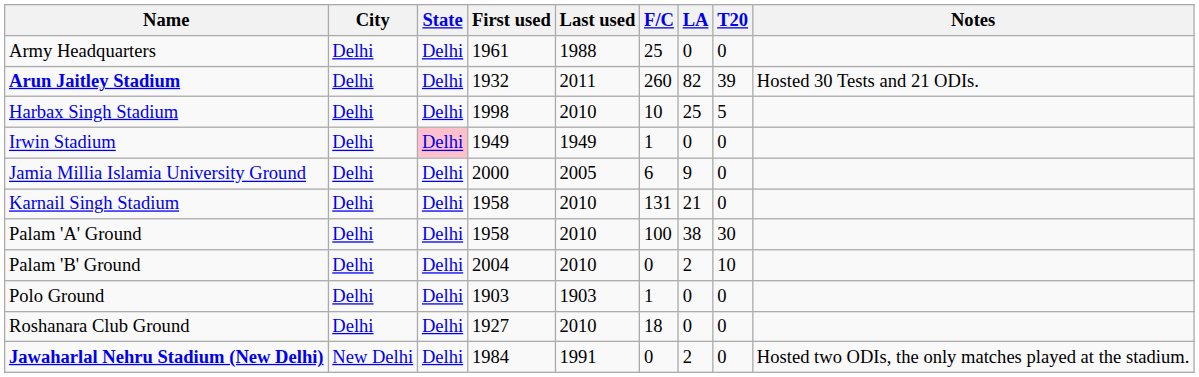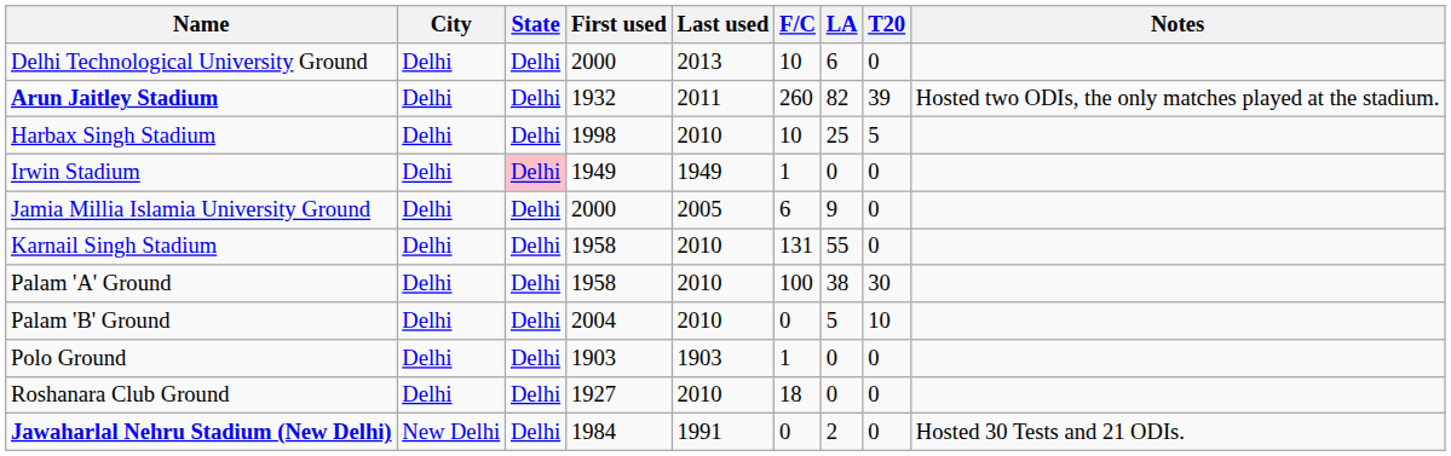 <table class="wikitable sortable collapsible static-row-numbers" style="font-size: 90%">
 <tr>
 <th>Name</th>
 <th>City</th>
 <th><a href='#'>State</a></th>
 <th>First used</th>
 <th>Last used</th>
 <th><a href='#'>F/C</a></th>
 <th><a href='#'>LA</a></th>
 <th><a href='#'>T20</a></th>
 <th>Notes</th>
 </tr>
 <tr>
-<td>Army Headquarters</td>
+<td><a href='#'>Delhi Technological University</a> Ground</td>
 <td><a href='#'>Delhi</a></td>
 <td><a href='#'>Delhi</a></td>
-<td>1961</td>
-<td>1988</td>
-<td>25</td>
-<td>0</td>
+<td>2000</td>
+<td>2013</td>
+<td>10</td>
+<td>6</td>
 <td>0</td>
 <td></td>
 </tr>
 <tr>
 <td><strong><a href='#'>Arun Jaitley Stadium</a></strong></td>
 <td><a href='#'>Delhi</a></td>
 <td><a href='#'>Delhi</a></td>
 <td>1932</td>
 <td>2011</td>
 <td>260</td>
 <td>82</td>
 <td>39</td>
-<td>Hosted 30 Tests and 21 ODIs.</td>
+<td>Hosted two ODIs, the only matches played at the stadium.</td>
 </tr>
 <tr>
 <td><a href='#'>Harbax Singh Stadium</a></td>
 <td><a href='#'>Delhi</a></td>
 <td><a href='#'>Delhi</a></td>
 <td>1998</td>
 <td>2010</td>
 <td>10</td>
 <td>25</td>
 <td>5</td>
 <td></td>
 </tr>
 <tr>
 <td><a href='#'>Irwin Stadium</a></td>
 <td><a href='#'>Delhi</a></td>
 <td style="background: pink;"><a href='#'>Delhi</a></td>
 <td>1949</td>
 <td>1949</td>
 <td>1</td>
 <td>0</td>
 <td>0</td>
 <td></td>
 </tr>
 <tr>
 <td><a href='#'>Jamia Millia Islamia University Ground</a></td>
 <td><a href='#'>Delhi</a></td>
 <td><a href='#'>Delhi</a></td>
 <td>2000</td>
 <td>2005</td>
 <td>6</td>
 <td>9</td>
 <td>0</td>
 <td></td>
 </tr>
 <tr>
 <td><a href='#'>Karnail Singh Stadium</a></td>
 <td><a href='#'>Delhi</a></td>
 <td><a href='#'>Delhi</a></td>
 <td>1958</td>
 <td>2010</td>
 <td>131</td>
-<td>21</td>
+<td>55</td>
 <td>0</td>
 <td></td>
 </tr>
 <tr>
 <td>Palam 'A' Ground</td>
 <td><a href='#'>Delhi</a></td>
 <td><a href='#'>Delhi</a></td>
 <td>1958</td>
 <td>2010</td>
 <td>100</td>
 <td>38</td>
 <td>30</td>
 <td></td>
 </tr>
 <tr>
 <td>Palam 'B' Ground</td>
 <td><a href='#'>Delhi</a></td>
 <td><a href='#'>Delhi</a></td>
 <td>2004</td>
 <td>2010</td>
 <td>0</td>
-<td>2</td>
+<td>5</td>
 <td>10</td>
 <td></td>
 </tr>
 <tr>
 <td>Polo Ground</td>
 <td><a href='#'>Delhi</a></td>
 <td><a href='#'>Delhi</a></td>
 <td>1903</td>
 <td>1903</td>
 <td>1</td>
 <td>0</td>
 <td>0</td>
 <td></td>
 </tr>
 <tr>
 <td>Roshanara Club Ground</td>
 <td><a href='#'>Delhi</a></td>
 <td><a href='#'>Delhi</a></td>
 <td>1927</td>
 <td>2010</td>
 <td>18</td>
 <td>0</td>
 <td>0</td>
 <td></td>
 </tr>
 <tr>
 <td><strong><a href='#'>Jawaharlal Nehru Stadium (New Delhi)</a></strong></td>
 <td><a href='#'>New Delhi</a></td>
 <td><a href='#'>Delhi</a></td>
 <td>1984</td>
 <td>1991</td>
 <td>0</td>
 <td>2</td>
 <td>0</td>
-<td>Hosted two ODIs, the only matches played at the stadium.</td>
+<td>Hosted 30 Tests and 21 ODIs.</td>
 </tr>
 </table>
